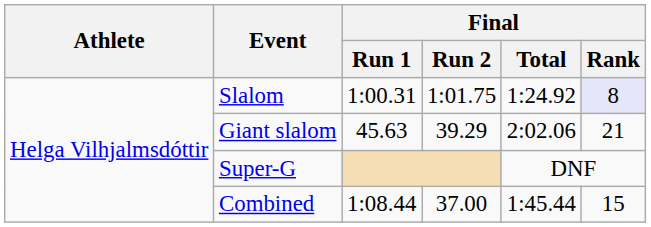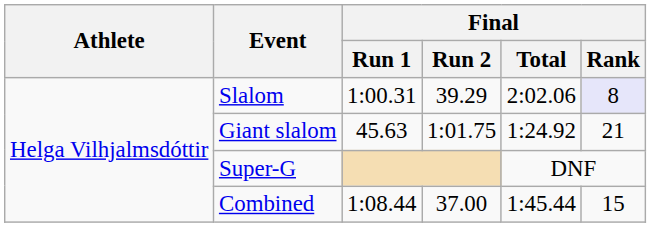 <table class="wikitable">
 <tr>
 <th rowspan="2">Athlete</th>
 <th rowspan="2">Event</th>
 <th colspan="4">Final</th>
 </tr>
 <tr>
 <th>Run 1</th>
 <th>Run 2</th>
 <th>Total</th>
 <th>Rank</th>
 </tr>
 <tr>
 <td rowspan=4><a href='#'>Helga Vilhjalmsdóttir</a></td>
 <td><a href='#'>Slalom</a></td>
 <td align="center">1:00.31</td>
-<td align="center">1:01.75</td>
-<td align="center">1:24.92</td>
+<td align="center">39.29</td>
+<td align="center">2:02.06</td>
 <td align="center" style="background: lavender;">8</td>
 </tr>
 <tr>
 <td><a href='#'>Giant slalom</a></td>
 <td align="center">45.63</td>
-<td align="center">39.29</td>
-<td align="center">2:02.06</td>
+<td align="center">1:01.75</td>
+<td align="center">1:24.92</td>
 <td align="center">21</td>
 </tr>
 <tr>
 <td><a href='#'>Super-G</a></td>
 <td colspan=2 bgcolor="wheat"></td>
 <td align="center" colspan=2>DNF</td>
 </tr>
 <tr>
 <td><a href='#'>Combined</a></td>
 <td align="center">1:08.44</td>
 <td align="center">37.00</td>
 <td align="center">1:45.44</td>
 <td align="center">15</td>
 </tr>
 </table>
